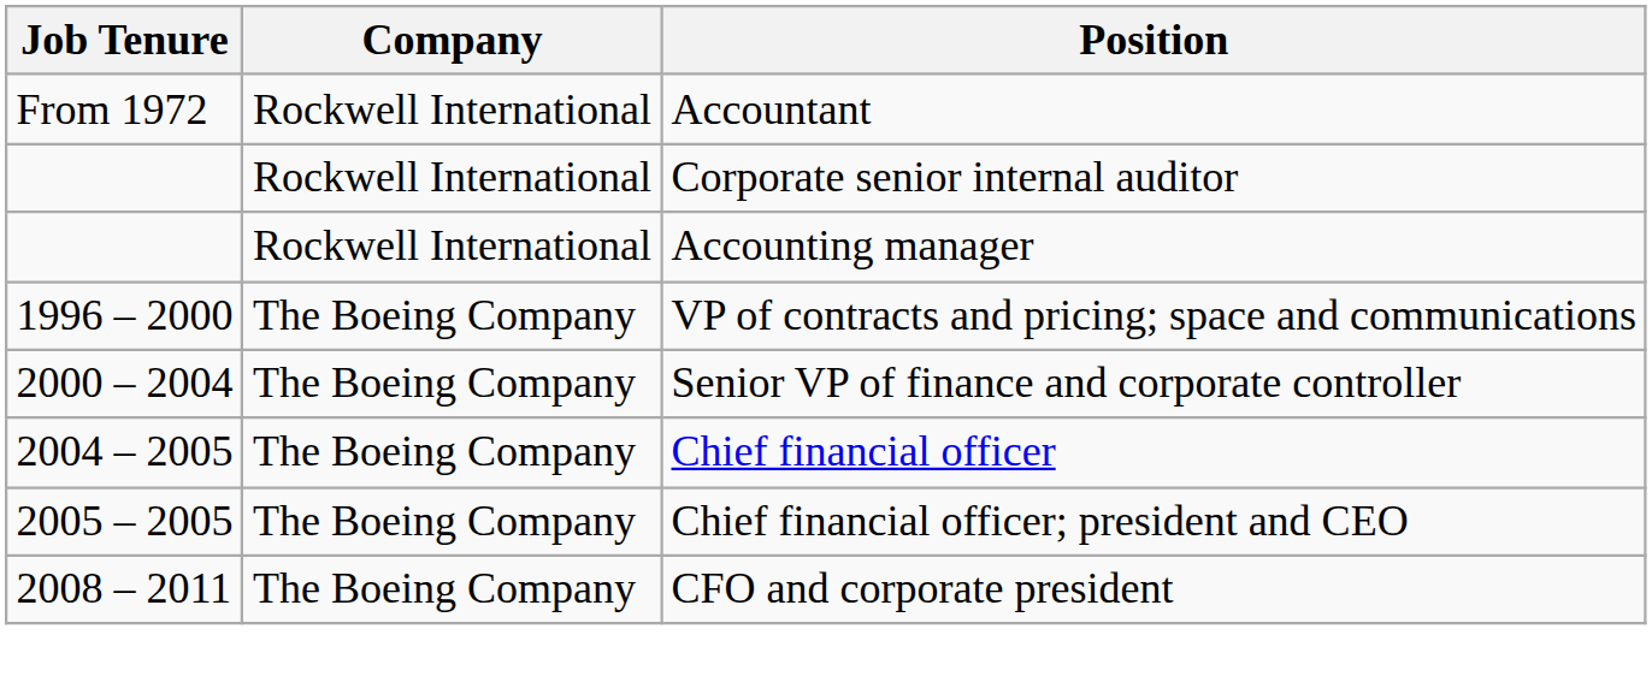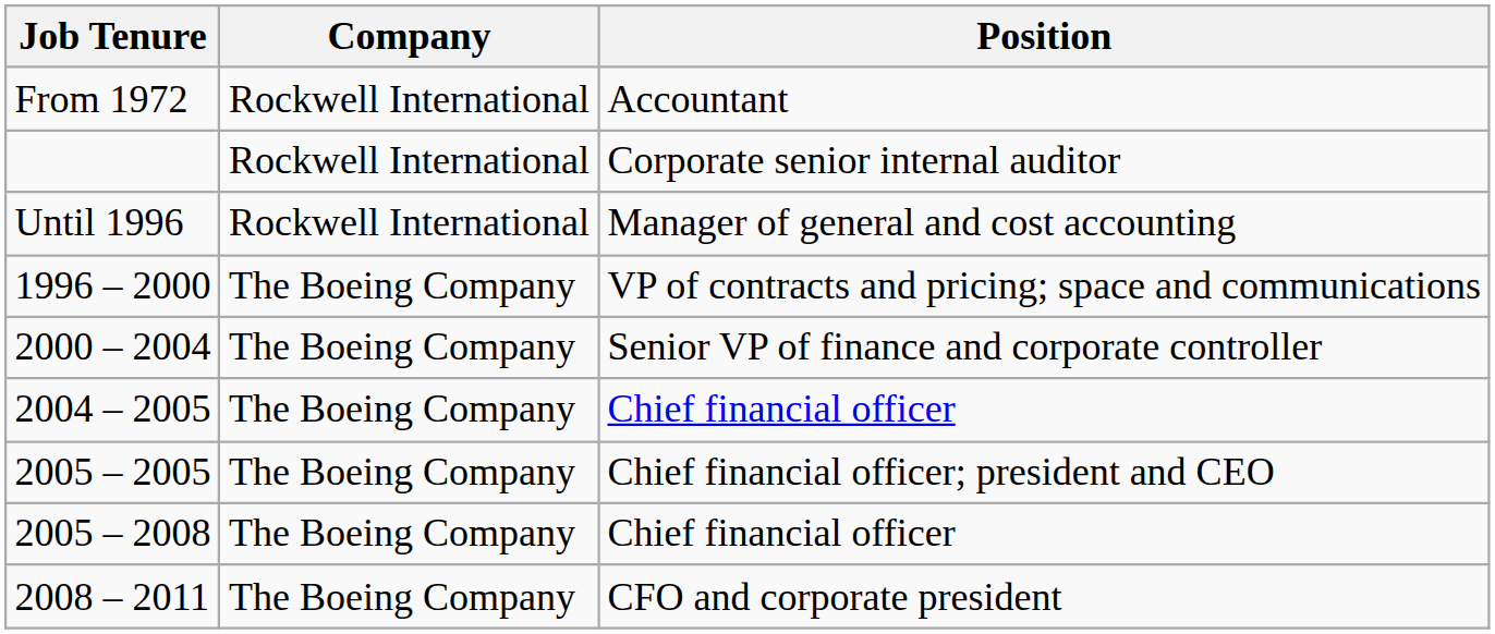 <table class="wikitable">
 <tr>
 <th>Job Tenure</th>
 <th>Company</th>
 <th>Position</th>
 </tr>
 <tr>
 <td>From 1972</td>
 <td>Rockwell International</td>
 <td>Accountant</td>
 </tr>
 <tr>
 <td></td>
 <td>Rockwell International</td>
 <td>Corporate senior internal auditor</td>
 </tr>
 <tr>
-<td></td>
+<td>Until 1996</td>
 <td>Rockwell International</td>
-<td>Accounting manager</td>
+<td>Manager of general and cost accounting</td>
 </tr>
 <tr>
 <td>1996 – 2000</td>
 <td>The Boeing Company</td>
 <td>VP of contracts and pricing; space and communications</td>
 </tr>
 <tr>
 <td>2000 – 2004</td>
 <td>The Boeing Company</td>
 <td>Senior VP of finance and corporate controller</td>
 </tr>
 <tr>
 <td>2004 – 2005</td>
 <td>The Boeing Company</td>
 <td><a href='#'>Chief financial officer</a></td>
 </tr>
 <tr>
 <td>2005 – 2005</td>
 <td>The Boeing Company</td>
 <td>Chief financial officer; president and CEO</td>
 </tr>
 <tr>
+<td>2005 – 2008</td>
+<td>The Boeing Company</td>
+<td>Chief financial officer</td>
+</tr>
+<tr>
 <td>2008 – 2011</td>
 <td>The Boeing Company</td>
 <td>CFO and corporate president</td>
 </tr>
 </table>
